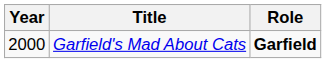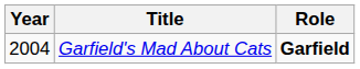 <table class="wikitable sortable">
 <tr>
 <th>Year</th>
 <th>Title</th>
 <th class="unsortable">Role</th>
 </tr>
 <tr>
-<td>2000</td>
+<td>2004</td>
 <td><em><a href='#'>Garfield's Mad About Cats</a></em></td>
 <td><strong>Garfield</strong></td>
 </tr>
 </table>
